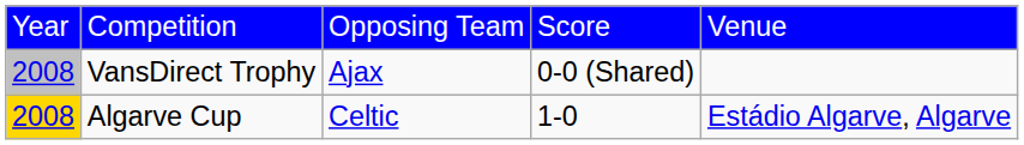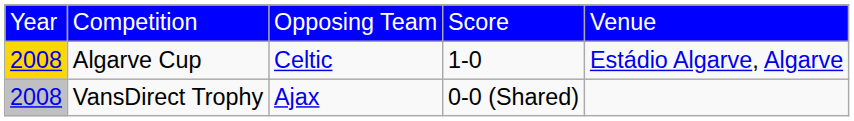 <table class="wikitable">
 <tr>
 <td style="background:blue;color:white">Year</td>
 <td style="background:blue;color:white">Competition</td>
 <td style="background:blue;color:white">Opposing Team</td>
 <td style="background:blue;color:white">Score</td>
 <td style="background:blue;color:white">Venue</td>
 </tr>
 <tr>
+<td bgcolor=Gold><a href='#'>2008</a></td>
+<td>Algarve Cup</td>
+<td> <a href='#'>Celtic</a></td>
+<td>1-0</td>
+<td> <a href='#'>Estádio Algarve</a>, <a href='#'>Algarve</a></td>
+</tr>
+<tr>
 <td bgcolor=Silver><a href='#'>2008</a></td>
 <td>VansDirect Trophy</td>
 <td> <a href='#'>Ajax</a></td>
 <td>0-0 (Shared)</td>
 <td></td>
 </tr>
-<tr>
-<td bgcolor=Gold><a href='#'>2008</a></td>
-<td>Algarve Cup</td>
-<td> <a href='#'>Celtic</a></td>
-<td>1-0</td>
-<td> <a href='#'>Estádio Algarve</a>, <a href='#'>Algarve</a></td>
-</tr>
 </table>
